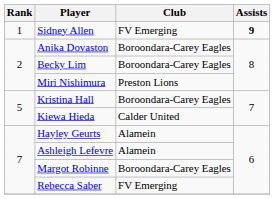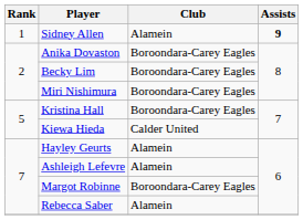 <table class="wikitable" style="text-align:center">
 <tr>
 <th>Rank</th>
 <th>Player</th>
 <th>Club</th>
 <th>Assists</th>
 </tr>
 <tr>
 <td>1</td>
 <td align="left"> <a href='#'>Sidney Allen</a></td>
-<td align="left">FV Emerging</td>
+<td align="left">Alamein</td>
 <td><strong>9</strong></td>
 </tr>
 <tr>
 <td rowspan="3">2</td>
 <td align="left"> <a href='#'>Anika Dovaston</a></td>
 <td align="left">Boroondara-Carey Eagles</td>
 <td rowspan="3">8</td>
 </tr>
 <tr>
 <td align="left"> <a href='#'>Becky Lim</a></td>
 <td align="left">Boroondara-Carey Eagles</td>
 </tr>
 <tr>
 <td align="left"> <a href='#'>Miri Nishimura</a></td>
-<td align="left">Preston Lions</td>
+<td align="left">Boroondara-Carey Eagles</td>
 </tr>
 <tr>
 <td rowspan="2">5</td>
 <td align="left"> <a href='#'>Kristina Hall</a></td>
 <td align="left">Boroondara-Carey Eagles</td>
 <td rowspan="2">7</td>
 </tr>
 <tr>
 <td align="left"> <a href='#'>Kiewa Hieda</a></td>
 <td align="left">Calder United</td>
 </tr>
 <tr>
 <td rowspan="4">7</td>
 <td align="left"> <a href='#'>Hayley Geurts</a></td>
 <td align="left">Alamein</td>
 <td rowspan="4">6</td>
 </tr>
 <tr>
 <td align="left"> <a href='#'>Ashleigh Lefevre</a></td>
 <td align="left">Alamein</td>
 </tr>
 <tr>
 <td align="left"> <a href='#'>Margot Robinne</a></td>
 <td align="left">Boroondara-Carey Eagles</td>
 </tr>
 <tr>
 <td align="left"> <a href='#'>Rebecca Saber</a></td>
-<td align="left">FV Emerging</td>
+<td align="left">Alamein</td>
 </tr>
 <tr>
 </tr>
 </table>
